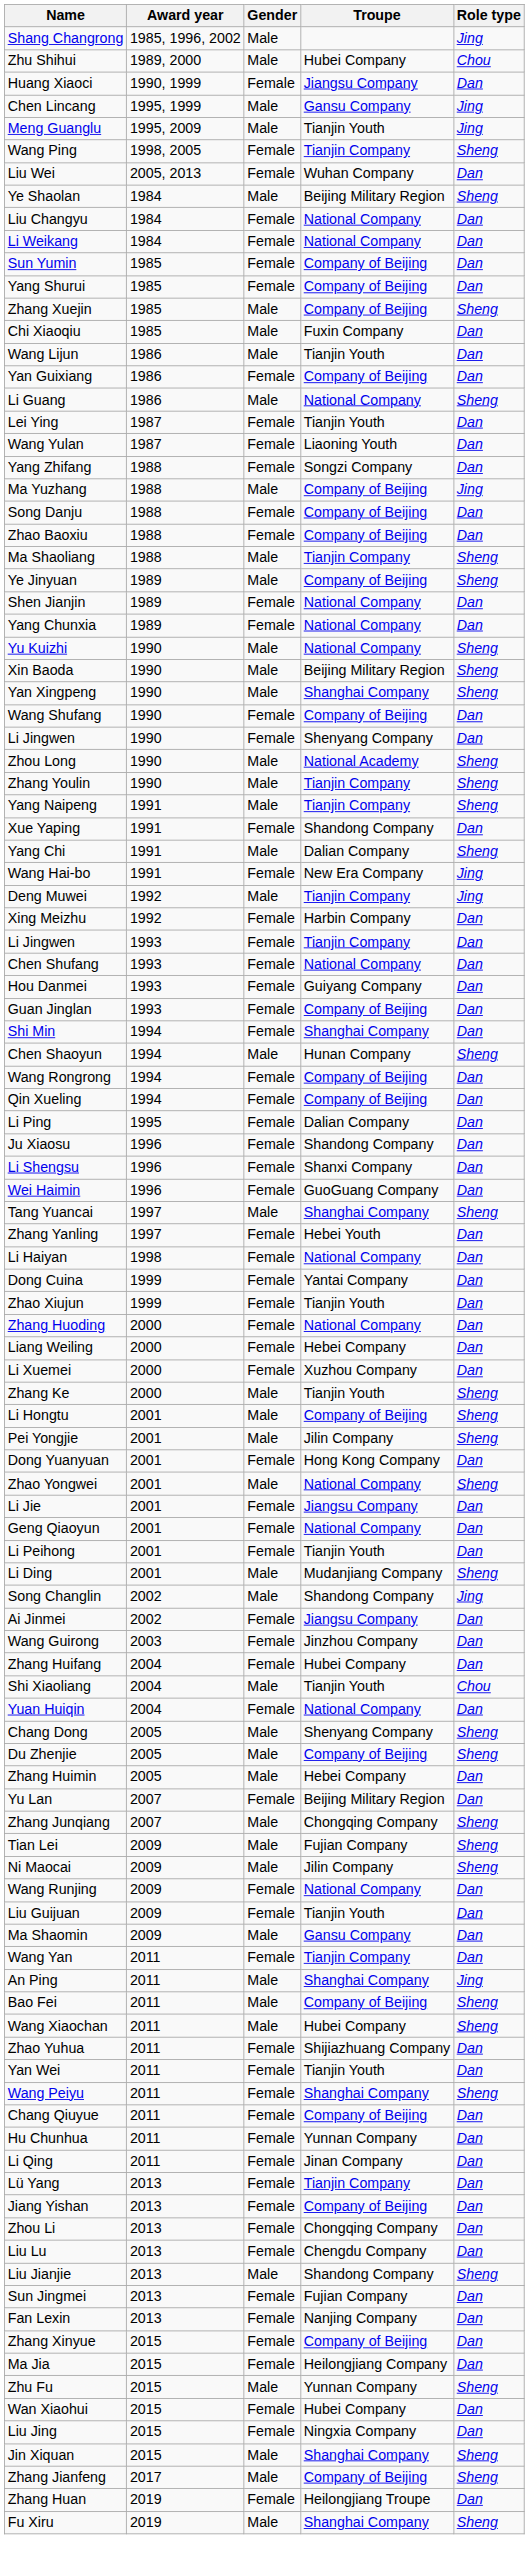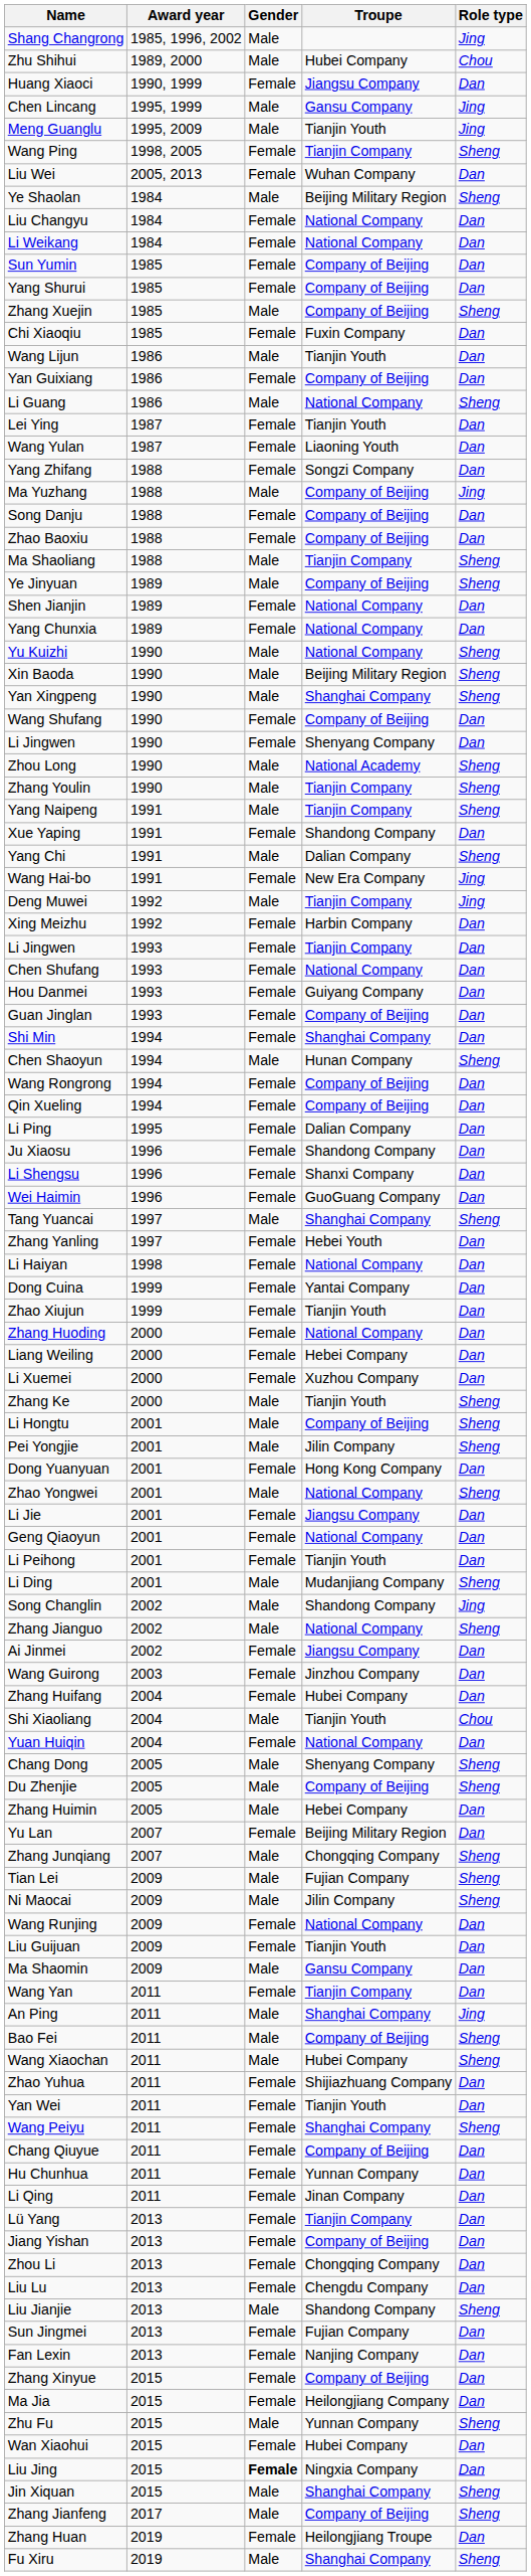 <table class="wikitable sortable">
 <tr>
 <th>Name</th>
 <th>Award year</th>
 <th>Gender</th>
 <th>Troupe</th>
 <th>Role type</th>
 </tr>
 <tr>
 <td><a href='#'>Shang Changrong</a></td>
 <td>1985, 1996, 2002</td>
 <td>Male</td>
 <td></td>
 <td><em><a href='#'>Jing</a></em></td>
 </tr>
 <tr>
 <td>Zhu Shihui</td>
 <td>1989, 2000</td>
 <td>Male</td>
 <td>Hubei Company</td>
 <td><em><a href='#'>Chou</a></em></td>
 </tr>
 <tr>
 <td>Huang Xiaoci</td>
 <td>1990, 1999</td>
 <td>Female</td>
 <td><a href='#'>Jiangsu Company</a></td>
 <td><em><a href='#'>Dan</a></em></td>
 </tr>
 <tr>
 <td>Chen Lincang</td>
 <td>1995, 1999</td>
 <td>Male</td>
 <td><a href='#'>Gansu Company</a></td>
 <td><em><a href='#'>Jing</a></em></td>
 </tr>
 <tr>
 <td><a href='#'>Meng Guanglu</a></td>
 <td>1995, 2009</td>
 <td>Male</td>
 <td>Tianjin Youth</td>
 <td><em><a href='#'>Jing</a></em></td>
 </tr>
 <tr>
 <td>Wang Ping</td>
 <td>1998, 2005</td>
 <td>Female</td>
 <td><a href='#'>Tianjin Company</a></td>
 <td><em><a href='#'>Sheng</a></em></td>
 </tr>
 <tr>
 <td>Liu Wei</td>
 <td>2005, 2013</td>
 <td>Female</td>
 <td>Wuhan Company</td>
 <td><em><a href='#'>Dan</a></em></td>
 </tr>
 <tr>
 <td>Ye Shaolan</td>
 <td>1984</td>
 <td>Male</td>
 <td>Beijing Military Region</td>
 <td><em><a href='#'>Sheng</a></em></td>
 </tr>
 <tr>
 <td>Liu Changyu</td>
 <td>1984</td>
 <td>Female</td>
 <td><a href='#'>National Company</a></td>
 <td><em><a href='#'>Dan</a></em></td>
 </tr>
 <tr>
 <td><a href='#'>Li Weikang</a></td>
 <td>1984</td>
 <td>Female</td>
 <td><a href='#'>National Company</a></td>
 <td><em><a href='#'>Dan</a></em></td>
 </tr>
 <tr>
 <td><a href='#'>Sun Yumin</a></td>
 <td>1985</td>
 <td>Female</td>
 <td><a href='#'>Company of Beijing</a></td>
 <td><em><a href='#'>Dan</a></em></td>
 </tr>
 <tr>
 <td>Yang Shurui</td>
 <td>1985</td>
 <td>Female</td>
 <td><a href='#'>Company of Beijing</a></td>
 <td><em><a href='#'>Dan</a></em></td>
 </tr>
 <tr>
 <td>Zhang Xuejin</td>
 <td>1985</td>
 <td>Male</td>
 <td><a href='#'>Company of Beijing</a></td>
 <td><em><a href='#'>Sheng</a></em></td>
 </tr>
 <tr>
 <td>Chi Xiaoqiu</td>
 <td>1985</td>
-<td>Male</td>
+<td>Female</td>
 <td>Fuxin Company</td>
 <td><em><a href='#'>Dan</a></em></td>
 </tr>
 <tr>
 <td>Wang Lijun</td>
 <td>1986</td>
 <td>Male</td>
 <td>Tianjin Youth</td>
 <td><em><a href='#'>Dan</a></em></td>
 </tr>
 <tr>
 <td>Yan Guixiang</td>
 <td>1986</td>
 <td>Female</td>
 <td><a href='#'>Company of Beijing</a></td>
 <td><em><a href='#'>Dan</a></em></td>
 </tr>
 <tr>
 <td>Li Guang</td>
 <td>1986</td>
 <td>Male</td>
 <td><a href='#'>National Company</a></td>
 <td><em><a href='#'>Sheng</a></em></td>
 </tr>
 <tr>
 <td>Lei Ying</td>
 <td>1987</td>
 <td>Female</td>
 <td>Tianjin Youth</td>
 <td><em><a href='#'>Dan</a></em></td>
 </tr>
 <tr>
 <td>Wang Yulan</td>
 <td>1987</td>
 <td>Female</td>
 <td>Liaoning Youth</td>
 <td><em><a href='#'>Dan</a></em></td>
 </tr>
 <tr>
 <td>Yang Zhifang</td>
 <td>1988</td>
 <td>Female</td>
 <td>Songzi Company</td>
 <td><em><a href='#'>Dan</a></em></td>
 </tr>
 <tr>
 <td>Ma Yuzhang</td>
 <td>1988</td>
 <td>Male</td>
 <td><a href='#'>Company of Beijing</a></td>
 <td><em><a href='#'>Jing</a></em></td>
 </tr>
 <tr>
 <td>Song Danju</td>
 <td>1988</td>
 <td>Female</td>
 <td><a href='#'>Company of Beijing</a></td>
 <td><em><a href='#'>Dan</a></em></td>
 </tr>
 <tr>
 <td>Zhao Baoxiu</td>
 <td>1988</td>
 <td>Female</td>
 <td><a href='#'>Company of Beijing</a></td>
 <td><em><a href='#'>Dan</a></em></td>
 </tr>
 <tr>
 <td>Ma Shaoliang</td>
 <td>1988</td>
 <td>Male</td>
 <td><a href='#'>Tianjin Company</a></td>
 <td><em><a href='#'>Sheng</a></em></td>
 </tr>
 <tr>
 <td>Ye Jinyuan</td>
 <td>1989</td>
 <td>Male</td>
 <td><a href='#'>Company of Beijing</a></td>
 <td><em><a href='#'>Sheng</a></em></td>
 </tr>
 <tr>
 <td>Shen Jianjin</td>
 <td>1989</td>
 <td>Female</td>
 <td><a href='#'>National Company</a></td>
 <td><em><a href='#'>Dan</a></em></td>
 </tr>
 <tr>
 <td>Yang Chunxia</td>
 <td>1989</td>
 <td>Female</td>
 <td><a href='#'>National Company</a></td>
 <td><em><a href='#'>Dan</a></em></td>
 </tr>
 <tr>
 <td><a href='#'>Yu Kuizhi</a></td>
 <td>1990</td>
 <td>Male</td>
 <td><a href='#'>National Company</a></td>
 <td><em><a href='#'>Sheng</a></em></td>
 </tr>
 <tr>
 <td>Xin Baoda</td>
 <td>1990</td>
 <td>Male</td>
 <td>Beijing Military Region</td>
 <td><em><a href='#'>Sheng</a></em></td>
 </tr>
 <tr>
 <td>Yan Xingpeng</td>
 <td>1990</td>
 <td>Male</td>
 <td><a href='#'>Shanghai Company</a></td>
 <td><em><a href='#'>Sheng</a></em></td>
 </tr>
 <tr>
 <td>Wang Shufang</td>
 <td>1990</td>
 <td>Female</td>
 <td><a href='#'>Company of Beijing</a></td>
 <td><em><a href='#'>Dan</a></em></td>
 </tr>
 <tr>
 <td>Li Jingwen</td>
 <td>1990</td>
 <td>Female</td>
 <td>Shenyang Company</td>
 <td><em><a href='#'>Dan</a></em></td>
 </tr>
 <tr>
 <td>Zhou Long</td>
 <td>1990</td>
 <td>Male</td>
 <td><a href='#'>National Academy</a></td>
 <td><em><a href='#'>Sheng</a></em></td>
 </tr>
 <tr>
 <td>Zhang Youlin</td>
 <td>1990</td>
 <td>Male</td>
 <td><a href='#'>Tianjin Company</a></td>
 <td><em><a href='#'>Sheng</a></em></td>
 </tr>
 <tr>
 <td>Yang Naipeng</td>
 <td>1991</td>
 <td>Male</td>
 <td><a href='#'>Tianjin Company</a></td>
 <td><em><a href='#'>Sheng</a></em></td>
 </tr>
 <tr>
 <td>Xue Yaping</td>
 <td>1991</td>
 <td>Female</td>
 <td>Shandong Company</td>
 <td><em><a href='#'>Dan</a></em></td>
 </tr>
 <tr>
 <td>Yang Chi</td>
 <td>1991</td>
 <td>Male</td>
 <td>Dalian Company</td>
 <td><em><a href='#'>Sheng</a></em></td>
 </tr>
 <tr>
 <td>Wang Hai-bo</td>
 <td>1991</td>
 <td>Female</td>
 <td>New Era Company</td>
 <td><em><a href='#'>Jing</a></em></td>
 </tr>
 <tr>
 <td>Deng Muwei</td>
 <td>1992</td>
 <td>Male</td>
 <td><a href='#'>Tianjin Company</a></td>
 <td><em><a href='#'>Jing</a></em></td>
 </tr>
 <tr>
 <td>Xing Meizhu</td>
 <td>1992</td>
 <td>Female</td>
 <td>Harbin Company</td>
 <td><em><a href='#'>Dan</a></em></td>
 </tr>
 <tr>
 <td>Li Jingwen</td>
 <td>1993</td>
 <td>Female</td>
 <td><a href='#'>Tianjin Company</a></td>
 <td><em><a href='#'>Dan</a></em></td>
 </tr>
 <tr>
 <td>Chen Shufang</td>
 <td>1993</td>
 <td>Female</td>
 <td><a href='#'>National Company</a></td>
 <td><em><a href='#'>Dan</a></em></td>
 </tr>
 <tr>
 <td>Hou Danmei</td>
 <td>1993</td>
 <td>Female</td>
 <td>Guiyang Company</td>
 <td><em><a href='#'>Dan</a></em></td>
 </tr>
 <tr>
 <td>Guan Jinglan</td>
 <td>1993</td>
 <td>Female</td>
 <td><a href='#'>Company of Beijing</a></td>
 <td><em><a href='#'>Dan</a></em></td>
 </tr>
 <tr>
 <td><a href='#'>Shi Min</a></td>
 <td>1994</td>
 <td>Female</td>
 <td><a href='#'>Shanghai Company</a></td>
 <td><em><a href='#'>Dan</a></em></td>
 </tr>
 <tr>
 <td>Chen Shaoyun</td>
 <td>1994</td>
 <td>Male</td>
 <td>Hunan Company</td>
 <td><em><a href='#'>Sheng</a></em></td>
 </tr>
 <tr>
 <td>Wang Rongrong</td>
 <td>1994</td>
 <td>Female</td>
 <td><a href='#'>Company of Beijing</a></td>
 <td><em><a href='#'>Dan</a></em></td>
 </tr>
 <tr>
 <td>Qin Xueling</td>
 <td>1994</td>
 <td>Female</td>
 <td><a href='#'>Company of Beijing</a></td>
 <td><em><a href='#'>Dan</a></em></td>
 </tr>
 <tr>
 <td>Li Ping</td>
 <td>1995</td>
 <td>Female</td>
 <td>Dalian Company</td>
 <td><em><a href='#'>Dan</a></em></td>
 </tr>
 <tr>
 <td>Ju Xiaosu</td>
 <td>1996</td>
 <td>Female</td>
 <td>Shandong Company</td>
 <td><em><a href='#'>Dan</a></em></td>
 </tr>
 <tr>
 <td><a href='#'>Li Shengsu</a></td>
 <td>1996</td>
 <td>Female</td>
 <td>Shanxi Company</td>
 <td><em><a href='#'>Dan</a></em></td>
 </tr>
 <tr>
 <td><a href='#'>Wei Haimin</a></td>
 <td>1996</td>
 <td>Female</td>
 <td>GuoGuang Company</td>
 <td><em><a href='#'>Dan</a></em></td>
 </tr>
 <tr>
 <td>Tang Yuancai</td>
 <td>1997</td>
 <td>Male</td>
 <td><a href='#'>Shanghai Company</a></td>
 <td><em><a href='#'>Sheng</a></em></td>
 </tr>
 <tr>
 <td>Zhang Yanling</td>
 <td>1997</td>
 <td>Female</td>
 <td>Hebei Youth</td>
 <td><em><a href='#'>Dan</a></em></td>
 </tr>
 <tr>
 <td>Li Haiyan</td>
 <td>1998</td>
 <td>Female</td>
 <td><a href='#'>National Company</a></td>
 <td><em><a href='#'>Dan</a></em></td>
 </tr>
 <tr>
 <td>Dong Cuina</td>
 <td>1999</td>
 <td>Female</td>
 <td>Yantai Company</td>
 <td><em><a href='#'>Dan</a></em></td>
 </tr>
 <tr>
 <td>Zhao Xiujun</td>
 <td>1999</td>
 <td>Female</td>
 <td>Tianjin Youth</td>
 <td><em><a href='#'>Dan</a></em></td>
 </tr>
 <tr>
 <td><a href='#'>Zhang Huoding</a></td>
 <td>2000</td>
 <td>Female</td>
 <td><a href='#'>National Company</a></td>
 <td><em><a href='#'>Dan</a></em></td>
 </tr>
 <tr>
 <td>Liang Weiling</td>
 <td>2000</td>
 <td>Female</td>
 <td>Hebei Company</td>
 <td><em><a href='#'>Dan</a></em></td>
 </tr>
 <tr>
 <td>Li Xuemei</td>
 <td>2000</td>
 <td>Female</td>
 <td>Xuzhou Company</td>
 <td><em><a href='#'>Dan</a></em></td>
 </tr>
 <tr>
 <td>Zhang Ke</td>
 <td>2000</td>
 <td>Male</td>
 <td>Tianjin Youth</td>
 <td><em><a href='#'>Sheng</a></em></td>
 </tr>
 <tr>
 <td>Li Hongtu</td>
 <td>2001</td>
 <td>Male</td>
 <td><a href='#'>Company of Beijing</a></td>
 <td><em><a href='#'>Sheng</a></em></td>
 </tr>
 <tr>
 <td>Pei Yongjie</td>
 <td>2001</td>
 <td>Male</td>
 <td>Jilin Company</td>
 <td><em><a href='#'>Sheng</a></em></td>
 </tr>
 <tr>
 <td>Dong Yuanyuan</td>
 <td>2001</td>
 <td>Female</td>
 <td>Hong Kong Company</td>
 <td><em><a href='#'>Dan</a></em></td>
 </tr>
 <tr>
 <td>Zhao Yongwei</td>
 <td>2001</td>
 <td>Male</td>
 <td><a href='#'>National Company</a></td>
 <td><em><a href='#'>Sheng</a></em></td>
 </tr>
 <tr>
 <td>Li Jie</td>
 <td>2001</td>
 <td>Female</td>
 <td><a href='#'>Jiangsu Company</a></td>
 <td><em><a href='#'>Dan</a></em></td>
 </tr>
 <tr>
 <td>Geng Qiaoyun</td>
 <td>2001</td>
 <td>Female</td>
 <td><a href='#'>National Company</a></td>
 <td><em><a href='#'>Dan</a></em></td>
 </tr>
 <tr>
 <td>Li Peihong</td>
 <td>2001</td>
 <td>Female</td>
 <td>Tianjin Youth</td>
 <td><em><a href='#'>Dan</a></em></td>
 </tr>
 <tr>
 <td>Li Ding</td>
 <td>2001</td>
 <td>Male</td>
 <td>Mudanjiang Company</td>
 <td><em><a href='#'>Sheng</a></em></td>
 </tr>
 <tr>
 <td>Song Changlin</td>
 <td>2002</td>
 <td>Male</td>
 <td>Shandong Company</td>
 <td><em><a href='#'>Jing</a></em></td>
 </tr>
 <tr>
+<td>Zhang Jianguo</td>
+<td>2002</td>
+<td>Male</td>
+<td><a href='#'>National Company</a></td>
+<td><em><a href='#'>Sheng</a></em></td>
+</tr>
+<tr>
 <td>Ai Jinmei</td>
 <td>2002</td>
 <td>Female</td>
 <td><a href='#'>Jiangsu Company</a></td>
 <td><em><a href='#'>Dan</a></em></td>
 </tr>
 <tr>
 <td>Wang Guirong</td>
 <td>2003</td>
 <td>Female</td>
 <td>Jinzhou Company</td>
 <td><em><a href='#'>Dan</a></em></td>
 </tr>
 <tr>
 <td>Zhang Huifang</td>
 <td>2004</td>
 <td>Female</td>
 <td>Hubei Company</td>
 <td><em><a href='#'>Dan</a></em></td>
 </tr>
 <tr>
 <td>Shi Xiaoliang</td>
 <td>2004</td>
 <td>Male</td>
 <td>Tianjin Youth</td>
 <td><em><a href='#'>Chou</a></em></td>
 </tr>
 <tr>
 <td><a href='#'>Yuan Huiqin</a></td>
 <td>2004</td>
 <td>Female</td>
 <td><a href='#'>National Company</a></td>
 <td><em><a href='#'>Dan</a></em></td>
 </tr>
 <tr>
 <td>Chang Dong</td>
 <td>2005</td>
 <td>Male</td>
 <td>Shenyang Company</td>
 <td><em><a href='#'>Sheng</a></em></td>
 </tr>
 <tr>
 <td>Du Zhenjie</td>
 <td>2005</td>
 <td>Male</td>
 <td><a href='#'>Company of Beijing</a></td>
 <td><em><a href='#'>Sheng</a></em></td>
 </tr>
 <tr>
 <td>Zhang Huimin</td>
 <td>2005</td>
 <td>Male</td>
 <td>Hebei Company</td>
 <td><em><a href='#'>Dan</a></em></td>
 </tr>
 <tr>
 <td>Yu Lan</td>
 <td>2007</td>
 <td>Female</td>
 <td>Beijing Military Region</td>
 <td><em><a href='#'>Dan</a></em></td>
 </tr>
 <tr>
 <td>Zhang Junqiang</td>
 <td>2007</td>
 <td>Male</td>
 <td>Chongqing Company</td>
 <td><em><a href='#'>Sheng</a></em></td>
 </tr>
 <tr>
 <td>Tian Lei</td>
 <td>2009</td>
 <td>Male</td>
 <td>Fujian Company</td>
 <td><em><a href='#'>Sheng</a></em></td>
 </tr>
 <tr>
 <td>Ni Maocai</td>
 <td>2009</td>
 <td>Male</td>
 <td>Jilin Company</td>
 <td><em><a href='#'>Sheng</a></em></td>
 </tr>
 <tr>
 <td>Wang Runjing</td>
 <td>2009</td>
 <td>Female</td>
 <td><a href='#'>National Company</a></td>
 <td><em><a href='#'>Dan</a></em></td>
 </tr>
 <tr>
 <td>Liu Guijuan</td>
 <td>2009</td>
 <td>Female</td>
 <td>Tianjin Youth</td>
 <td><em><a href='#'>Dan</a></em></td>
 </tr>
 <tr>
 <td>Ma Shaomin</td>
 <td>2009</td>
 <td>Male</td>
 <td><a href='#'>Gansu Company</a></td>
 <td><em><a href='#'>Dan</a></em></td>
 </tr>
 <tr>
 <td>Wang Yan</td>
 <td>2011</td>
 <td>Female</td>
 <td><a href='#'>Tianjin Company</a></td>
 <td><em><a href='#'>Dan</a></em></td>
 </tr>
 <tr>
 <td>An Ping</td>
 <td>2011</td>
 <td>Male</td>
 <td><a href='#'>Shanghai Company</a></td>
 <td><em><a href='#'>Jing</a></em></td>
 </tr>
 <tr>
 <td>Bao Fei</td>
 <td>2011</td>
 <td>Male</td>
 <td><a href='#'>Company of Beijing</a></td>
 <td><em><a href='#'>Sheng</a></em></td>
 </tr>
 <tr>
 <td>Wang Xiaochan</td>
 <td>2011</td>
 <td>Male</td>
 <td>Hubei Company</td>
 <td><em><a href='#'>Sheng</a></em></td>
 </tr>
 <tr>
 <td>Zhao Yuhua</td>
 <td>2011</td>
 <td>Female</td>
 <td>Shijiazhuang Company</td>
 <td><em><a href='#'>Dan</a></em></td>
 </tr>
 <tr>
 <td>Yan Wei</td>
 <td>2011</td>
 <td>Female</td>
 <td>Tianjin Youth</td>
 <td><em><a href='#'>Dan</a></em></td>
 </tr>
 <tr>
 <td><a href='#'>Wang Peiyu</a></td>
 <td>2011</td>
 <td>Female</td>
 <td><a href='#'>Shanghai Company</a></td>
 <td><em><a href='#'>Sheng</a></em></td>
 </tr>
 <tr>
 <td>Chang Qiuyue</td>
 <td>2011</td>
 <td>Female</td>
 <td><a href='#'>Company of Beijing</a></td>
 <td><em><a href='#'>Dan</a></em></td>
 </tr>
 <tr>
 <td>Hu Chunhua</td>
 <td>2011</td>
 <td>Female</td>
 <td>Yunnan Company</td>
 <td><em><a href='#'>Dan</a></em></td>
 </tr>
 <tr>
 <td>Li Qing</td>
 <td>2011</td>
 <td>Female</td>
 <td>Jinan Company</td>
 <td><em><a href='#'>Dan</a></em></td>
 </tr>
 <tr>
 <td>Lü Yang</td>
 <td>2013</td>
 <td>Female</td>
 <td><a href='#'>Tianjin Company</a></td>
 <td><em><a href='#'>Dan</a></em></td>
 </tr>
 <tr>
 <td>Jiang Yishan</td>
 <td>2013</td>
 <td>Female</td>
 <td><a href='#'>Company of Beijing</a></td>
 <td><em><a href='#'>Dan</a></em></td>
 </tr>
 <tr>
 <td>Zhou Li</td>
 <td>2013</td>
 <td>Female</td>
 <td>Chongqing Company</td>
 <td><em><a href='#'>Dan</a></em></td>
 </tr>
 <tr>
 <td>Liu Lu</td>
 <td>2013</td>
 <td>Female</td>
 <td>Chengdu Company</td>
 <td><em><a href='#'>Dan</a></em></td>
 </tr>
 <tr>
 <td>Liu Jianjie</td>
 <td>2013</td>
 <td>Male</td>
 <td>Shandong Company</td>
 <td><em><a href='#'>Sheng</a></em></td>
 </tr>
 <tr>
 <td>Sun Jingmei</td>
 <td>2013</td>
 <td>Female</td>
 <td>Fujian Company</td>
 <td><em><a href='#'>Dan</a></em></td>
 </tr>
 <tr>
 <td>Fan Lexin</td>
 <td>2013</td>
 <td>Female</td>
 <td>Nanjing Company</td>
 <td><em><a href='#'>Dan</a></em></td>
 </tr>
 <tr>
 <td>Zhang Xinyue</td>
 <td>2015</td>
 <td>Female</td>
 <td><a href='#'>Company of Beijing</a></td>
 <td><em><a href='#'>Dan</a></em></td>
 </tr>
 <tr>
 <td>Ma Jia</td>
 <td>2015</td>
 <td>Female</td>
 <td>Heilongjiang Company</td>
 <td><em><a href='#'>Dan</a></em></td>
 </tr>
 <tr>
 <td>Zhu Fu</td>
 <td>2015</td>
 <td>Male</td>
 <td>Yunnan Company</td>
 <td><em><a href='#'>Sheng</a></em></td>
 </tr>
 <tr>
 <td>Wan Xiaohui</td>
 <td>2015</td>
 <td>Female</td>
 <td>Hubei Company</td>
 <td><em><a href='#'>Dan</a></em></td>
 </tr>
 <tr>
 <td>Liu Jing</td>
 <td>2015</td>
-<td>Female</td>
+<td><strong>Female</strong></td>
 <td>Ningxia Company</td>
 <td><em><a href='#'>Dan</a></em></td>
 </tr>
 <tr>
 <td>Jin Xiquan</td>
 <td>2015</td>
 <td>Male</td>
 <td><a href='#'>Shanghai Company</a></td>
 <td><em><a href='#'>Sheng</a></em></td>
 </tr>
 <tr>
 <td>Zhang Jianfeng</td>
 <td>2017</td>
 <td>Male</td>
 <td><a href='#'>Company of Beijing</a></td>
 <td><em><a href='#'>Sheng</a></em></td>
 </tr>
 <tr>
 <td>Zhang Huan</td>
 <td>2019</td>
 <td>Female</td>
 <td>Heilongjiang Troupe</td>
 <td><em><a href='#'>Dan</a></em></td>
 </tr>
 <tr>
 <td>Fu Xiru</td>
 <td>2019</td>
 <td>Male</td>
 <td><a href='#'>Shanghai Company</a></td>
 <td><em><a href='#'>Sheng</a></em></td>
 </tr>
 </table>
